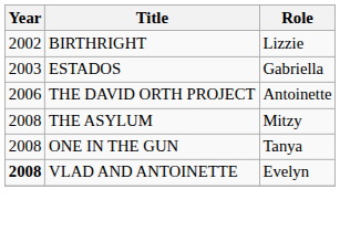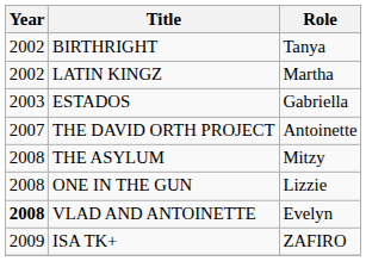 <table class="wikitable" border="1">
 <tr>
 <th>Year</th>
 <th>Title</th>
 <th>Role</th>
 </tr>
 <tr>
 <td>2002</td>
 <td>BIRTHRIGHT</td>
-<td>Lizzie</td>
+<td>Tanya</td>
+</tr>
+<tr>
+<td>2002</td>
+<td>LATIN KINGZ</td>
+<td>Martha</td>
 </tr>
 <tr>
 <td>2003</td>
 <td>ESTADOS</td>
 <td>Gabriella</td>
 </tr>
 <tr>
-<td>2006</td>
+<td>2007</td>
 <td>THE DAVID ORTH PROJECT</td>
 <td>Antoinette</td>
 </tr>
 <tr>
 <td>2008</td>
 <td>THE ASYLUM</td>
 <td>Mitzy</td>
 </tr>
 <tr>
 <td>2008</td>
 <td>ONE IN THE GUN</td>
-<td>Tanya</td>
+<td>Lizzie</td>
 </tr>
 <tr>
 <td><strong>2008</strong></td>
 <td>VLAD AND ANTOINETTE</td>
 <td>Evelyn</td>
 </tr>
 <tr>
+<td>2009</td>
+<td>ISA TK+</td>
+<td>ZAFIRO</td>
+</tr>
+<tr>
 </tr>
 </table>
